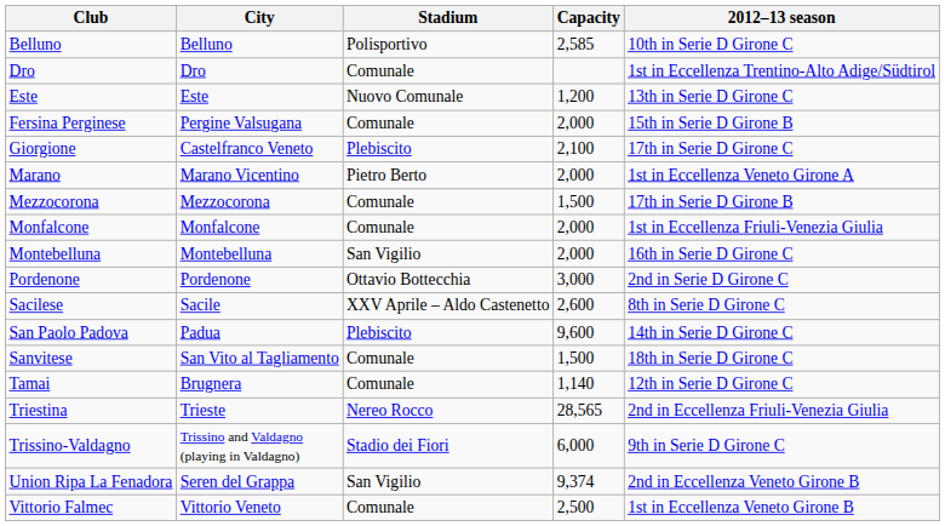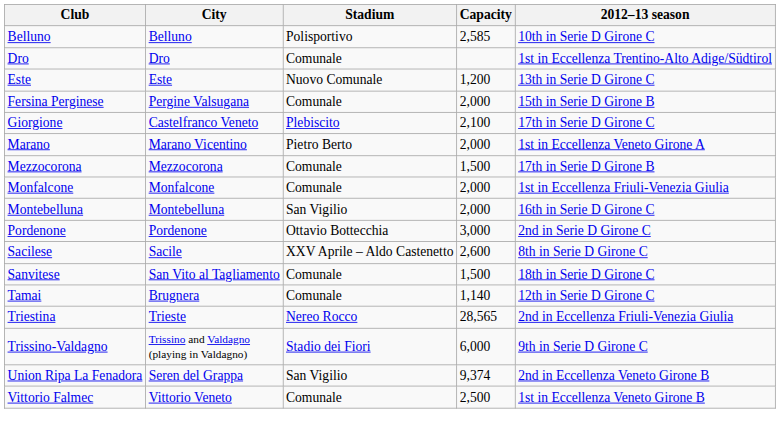 <table class="wikitable sortable">
 <tr>
 <th>Club</th>
 <th>City</th>
 <th>Stadium</th>
 <th>Capacity</th>
 <th>2012–13 season</th>
 </tr>
 <tr>
 <td><a href='#'>Belluno</a></td>
 <td><a href='#'>Belluno</a></td>
 <td>Polisportivo</td>
 <td>2,585</td>
 <td><a href='#'>10th in Serie D Girone C</a></td>
 </tr>
 <tr>
 <td><a href='#'>Dro</a></td>
 <td><a href='#'>Dro</a></td>
 <td>Comunale</td>
 <td></td>
 <td><a href='#'>1st in Eccellenza Trentino-Alto Adige/Südtirol</a></td>
 </tr>
 <tr>
 <td><a href='#'>Este</a></td>
 <td><a href='#'>Este</a></td>
 <td>Nuovo Comunale</td>
 <td>1,200</td>
 <td><a href='#'>13th in Serie D Girone C</a></td>
 </tr>
 <tr>
 <td><a href='#'>Fersina Perginese</a></td>
 <td><a href='#'>Pergine Valsugana</a></td>
 <td>Comunale</td>
 <td>2,000</td>
 <td><a href='#'>15th in Serie D Girone B</a></td>
 </tr>
 <tr>
 <td><a href='#'>Giorgione</a></td>
 <td><a href='#'>Castelfranco Veneto</a></td>
 <td><a href='#'>Plebiscito</a></td>
 <td>2,100</td>
 <td><a href='#'>17th in Serie D Girone C</a></td>
 </tr>
 <tr>
 <td><a href='#'>Marano</a></td>
 <td><a href='#'>Marano Vicentino</a></td>
 <td>Pietro Berto</td>
 <td>2,000</td>
 <td><a href='#'>1st in Eccellenza Veneto Girone A</a></td>
 </tr>
 <tr>
 <td><a href='#'>Mezzocorona</a></td>
 <td><a href='#'>Mezzocorona</a></td>
 <td>Comunale</td>
 <td>1,500</td>
 <td><a href='#'>17th in Serie D Girone B</a></td>
 </tr>
 <tr>
 <td><a href='#'>Monfalcone</a></td>
 <td><a href='#'>Monfalcone</a></td>
 <td>Comunale</td>
 <td>2,000</td>
 <td><a href='#'>1st in Eccellenza Friuli-Venezia Giulia</a></td>
 </tr>
 <tr>
 <td><a href='#'>Montebelluna</a></td>
 <td><a href='#'>Montebelluna</a></td>
 <td>San Vigilio</td>
 <td>2,000</td>
 <td><a href='#'>16th in Serie D Girone C</a></td>
 </tr>
 <tr>
 <td><a href='#'>Pordenone</a></td>
 <td><a href='#'>Pordenone</a></td>
 <td>Ottavio Bottecchia</td>
 <td>3,000</td>
 <td><a href='#'>2nd in Serie D Girone C</a></td>
 </tr>
 <tr>
 <td><a href='#'>Sacilese</a></td>
 <td><a href='#'>Sacile</a></td>
 <td>XXV Aprile – Aldo Castenetto</td>
 <td>2,600</td>
 <td><a href='#'>8th in Serie D Girone C</a></td>
 </tr>
 <tr>
-<td><a href='#'>San Paolo Padova</a></td>
-<td><a href='#'>Padua</a></td>
-<td><a href='#'>Plebiscito</a></td>
-<td>9,600</td>
-<td><a href='#'>14th in Serie D Girone C</a></td>
-</tr>
-<tr>
 <td><a href='#'>Sanvitese</a></td>
 <td><a href='#'>San Vito al Tagliamento</a></td>
 <td>Comunale</td>
 <td>1,500</td>
 <td><a href='#'>18th in Serie D Girone C</a></td>
 </tr>
 <tr>
 <td><a href='#'>Tamai</a></td>
 <td><a href='#'>Brugnera</a></td>
 <td>Comunale</td>
 <td>1,140</td>
 <td><a href='#'>12th in Serie D Girone C</a></td>
 </tr>
 <tr>
 <td><a href='#'>Triestina</a></td>
 <td><a href='#'>Trieste</a></td>
 <td><a href='#'>Nereo Rocco</a></td>
 <td>28,565</td>
 <td><a href='#'>2nd in Eccellenza Friuli-Venezia Giulia</a></td>
 </tr>
 <tr>
 <td><a href='#'>Trissino-Valdagno</a></td>
 <td><small><a href='#'>Trissino</a> and <a href='#'>Valdagno</a><br>(playing in Valdagno)</small></td>
 <td><a href='#'>Stadio dei Fiori</a></td>
 <td>6,000</td>
 <td><a href='#'>9th in Serie D Girone C</a></td>
 </tr>
 <tr>
 <td><a href='#'>Union Ripa La Fenadora</a></td>
 <td><a href='#'>Seren del Grappa</a></td>
 <td>San Vigilio</td>
 <td>9,374</td>
 <td><a href='#'>2nd in Eccellenza Veneto Girone B</a></td>
 </tr>
 <tr>
 <td><a href='#'>Vittorio Falmec</a></td>
 <td><a href='#'>Vittorio Veneto</a></td>
 <td>Comunale</td>
 <td>2,500</td>
 <td><a href='#'>1st in Eccellenza Veneto Girone B</a></td>
 </tr>
 </table>
